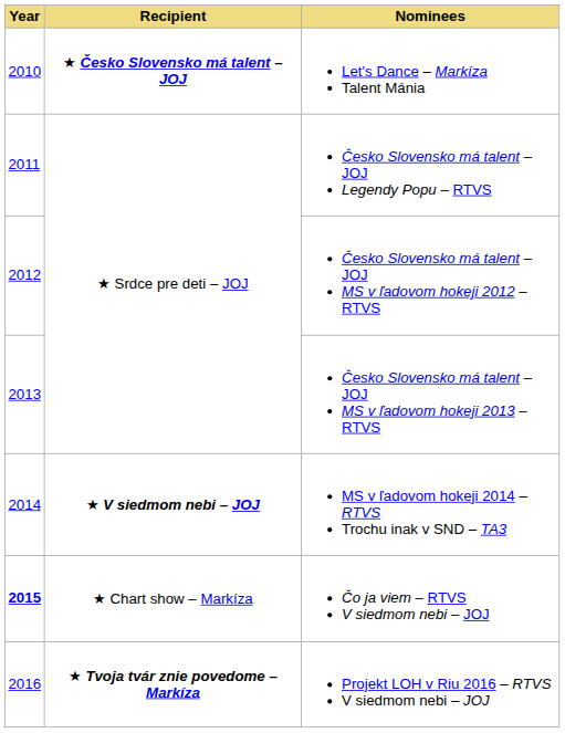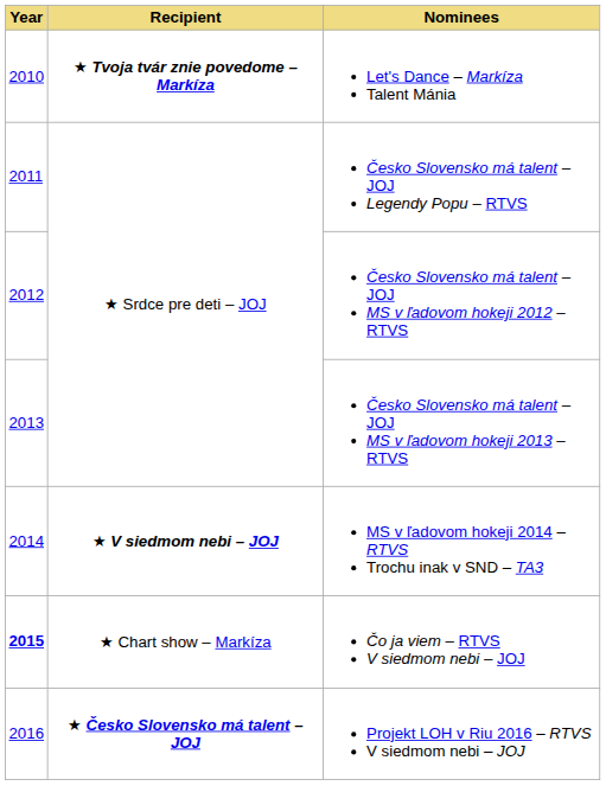 <table class=wikitable sortable style="background:white">
 <tr>
 <th style=background:#F0DC82>Year</th>
 <th style=background:#F0DC82 width=273>Recipient</th>
 <th style=background:#F0DC82 width=273>Nominees</th>
 </tr>
 <tr>
 <td><a href='#'>2010</a></td>
-<td align=center>★ <strong><em><a href='#'>Česko Slovensko má talent</a><em> – <a href='#'>JOJ</a><strong></td>
+<td align=center>★ <strong><em>Tvoja tvár znie povedome<em> – <a href='#'>Markíza</a><strong></td>
 <td><br><ul><li></em><a href='#'>Let's Dance</a><em> – <a href='#'>Markíza</a></li><li></em>Talent Mánia<em></li></ul></td>
 </tr>
 <tr>
 <td><a href='#'>2011</a></td>
 <td align=center rowspan=3>★ </em></strong>Srdce pre deti</em> – <a href='#'>JOJ</a></strong> <br></td>
 <td><br><ul><li><em><a href='#'>Česko Slovensko má talent</a></em> – <a href='#'>JOJ</a></li><li><em>Legendy Popu</em> – <a href='#'>RTVS</a></li></ul></td>
 </tr>
 <tr>
 <td><a href='#'>2012</a></td>
 <td><br><ul><li><em><a href='#'>Česko Slovensko má talent</a></em> – <a href='#'>JOJ</a></li><li><em><a href='#'>MS v ľadovom hokeji 2012</a></em> – <a href='#'>RTVS</a></li></ul></td>
 </tr>
 <tr>
 <td><a href='#'>2013</a></td>
 <td><br><ul><li><em><a href='#'>Česko Slovensko má talent</a></em> – <a href='#'>JOJ</a></li><li><em><a href='#'>MS v ľadovom hokeji 2013</a></em> – <a href='#'>RTVS</a></li></ul></td>
 </tr>
 <tr>
 <td><a href='#'>2014</a></td>
 <td align=center>★ <strong><em>V siedmom nebi<em> – <a href='#'>JOJ</a><strong></td>
 <td><br><ul><li></em><a href='#'>MS v ľadovom hokeji 2014</a><em> – <a href='#'>RTVS</a></li><li></em>Trochu inak v SND<em> – <a href='#'>TA3</a></li></ul></td>
 </tr>
 <tr>
 <td><strong><a href='#'>2015</a></strong></td>
 <td align=center>★ </em></strong>Chart show</em> – <a href='#'>Markíza</a></strong></td>
 <td><br><ul><li><em>Čo ja viem</em> – <a href='#'>RTVS</a></li><li><em>V siedmom nebi</em> – <a href='#'>JOJ</a></li></ul></td>
 </tr>
 <tr>
 <td><a href='#'>2016</a></td>
-<td align=center>★ <strong><em>Tvoja tvár znie povedome<em> – <a href='#'>Markíza</a><strong></td>
+<td align=center>★ <strong><em><a href='#'>Česko Slovensko má talent</a><em> – <a href='#'>JOJ</a><strong></td>
 <td><br><ul><li></em><a href='#'>Projekt LOH v Riu 2016</a><em> – RTVS</li><li></em>V siedmom nebi<em> – JOJ</li></ul></td>
 </tr>
 </table>
